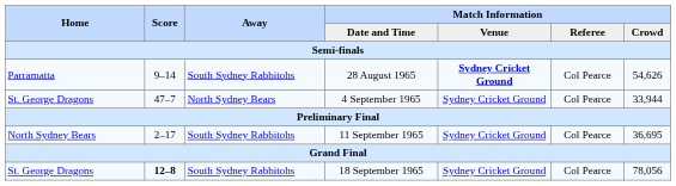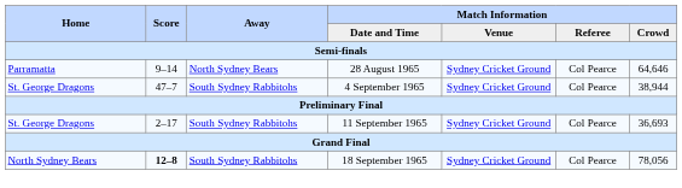 <table border=1 style="border-collapse:collapse; font-size:90%; text-align:center;" cellpadding=3 cellspacing=0 width=100%>
 <tr bgcolor=#C1D8FF>
 <th rowspan=2 width=21%>Home</th>
 <th rowspan=2 width=6%>Score</th>
 <th rowspan=2 width=21%>Away</th>
 <th colspan=6>Match Information</th>
 </tr>
 <tr bgcolor=#EFEFEF>
 <th width=17%>Date and Time</th>
 <th width=17%>Venue</th>
 <th width=11%>Referee</th>
 <th width=7%>Crowd</th>
 </tr>
 <tr bgcolor="#D0E7FF">
 <td colspan=7><strong>Semi-finals</strong></td>
 </tr>
 <tr bgcolor=#F5FAFF>
 <td align=left> <a href='#'>Parramatta</a></td>
 <td>9–14</td>
-<td align=left> <a href='#'>South Sydney Rabbitohs</a></td>
+<td align=left> <a href='#'>North Sydney Bears</a></td>
 <td>28 August 1965</td>
-<td><strong><a href='#'>Sydney Cricket Ground</a></strong></td>
+<td><a href='#'>Sydney Cricket Ground</a></td>
 <td>Col Pearce</td>
-<td>54,626</td>
+<td>64,646</td>
 </tr>
 <tr bgcolor=#F5FAFF>
 <td align=left> <a href='#'>St. George Dragons</a></td>
 <td>47–7</td>
-<td align=left> <a href='#'>North Sydney Bears</a></td>
+<td align=left> <a href='#'>South Sydney Rabbitohs</a></td>
 <td>4 September 1965</td>
 <td><a href='#'>Sydney Cricket Ground</a></td>
 <td>Col Pearce</td>
-<td>33,944</td>
+<td>38,944</td>
 </tr>
 <tr bgcolor="#D0E7FF">
 <td colspan=7><strong>Preliminary Final</strong></td>
 </tr>
 <tr bgcolor=#F5FAFF>
-<td align=left> <a href='#'>North Sydney Bears</a></td>
+<td align=left> <a href='#'>St. George Dragons</a></td>
 <td>2–17</td>
 <td align=left> <a href='#'>South Sydney Rabbitohs</a></td>
 <td>11 September 1965</td>
 <td><a href='#'>Sydney Cricket Ground</a></td>
 <td>Col Pearce</td>
-<td>36,695</td>
+<td>36,693</td>
 </tr>
 <tr bgcolor="#D0E7FF">
 <td colspan=7><strong>Grand Final</strong></td>
 </tr>
 <tr bgcolor=#F5FAFF>
-<td align=left> <a href='#'>St. George Dragons</a></td>
+<td align=left> <a href='#'>North Sydney Bears</a></td>
 <td><strong>12–8</strong></td>
 <td align=left> <a href='#'>South Sydney Rabbitohs</a></td>
 <td>18 September 1965</td>
 <td><a href='#'>Sydney Cricket Ground</a></td>
 <td>Col Pearce</td>
 <td>78,056</td>
 </tr>
 </table>
